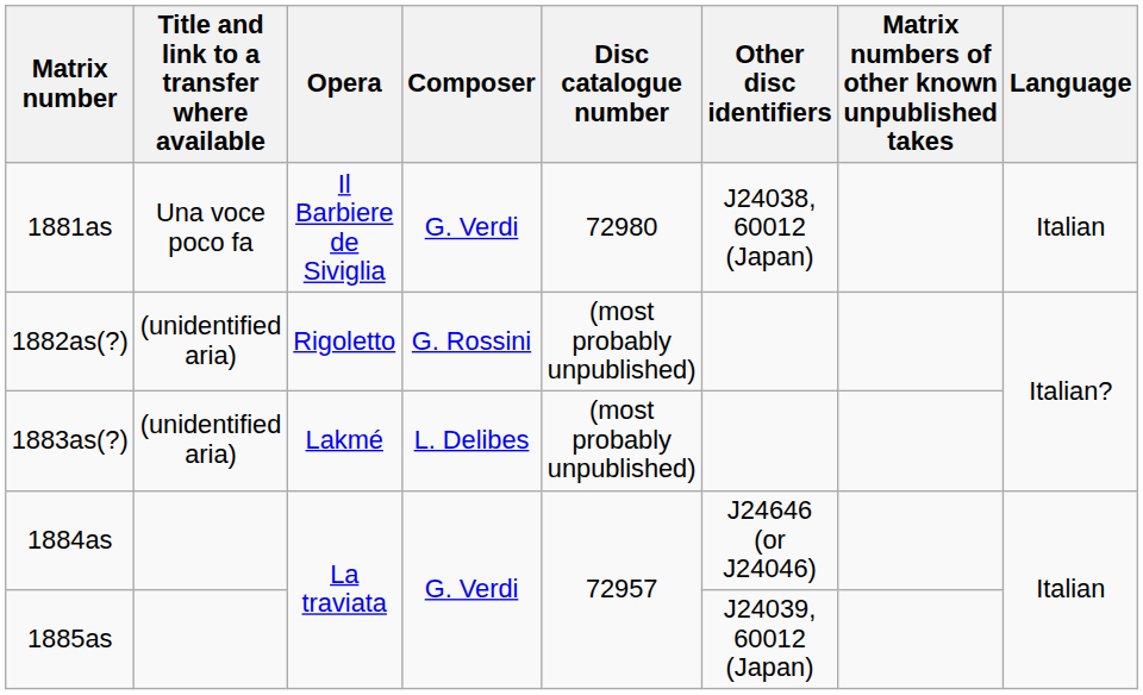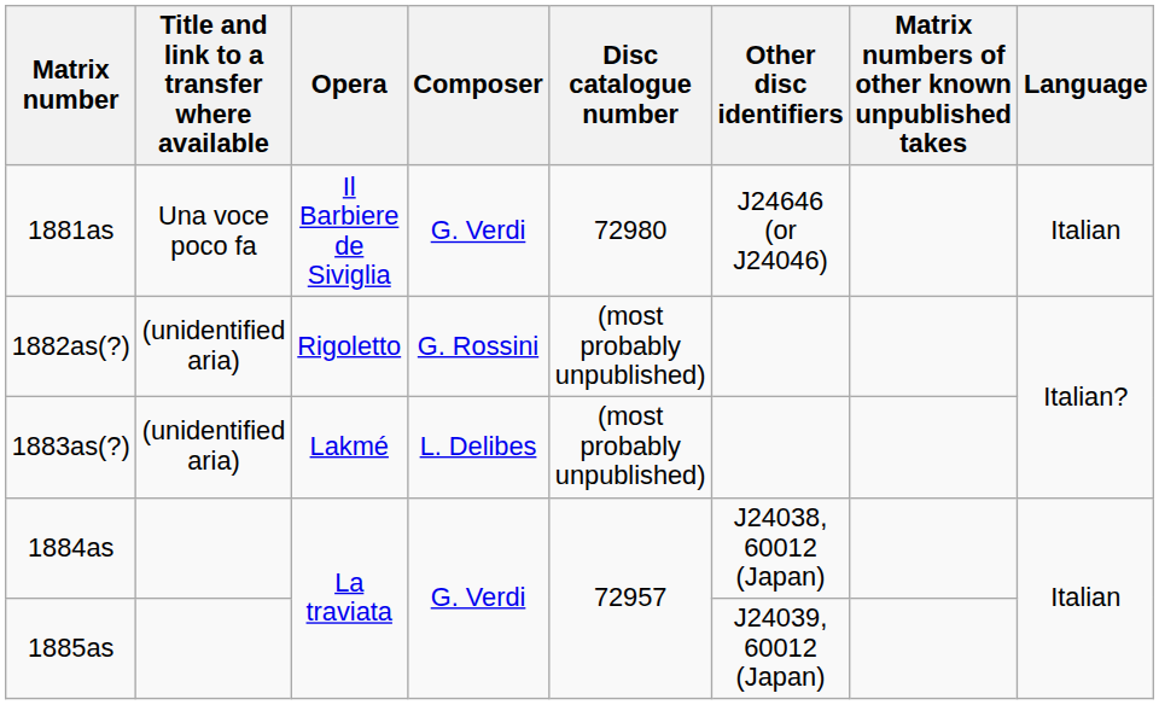 <table class="wikitable plainrowheaders" style="text-align:center;">
 <tr>
 <th rowspan="1">Matrix number</th>
 <th rowspan="1">Title and link to a transfer where available</th>
 <th>Opera</th>
 <th>Composer</th>
 <th rowspan="1">Disc catalogue number</th>
 <th rowspan="1">Other disc identifiers</th>
 <th>Matrix numbers of other known unpublished takes</th>
 <th>Language</th>
 </tr>
 <tr>
 <td>1881as</td>
 <td>Una voce poco fa</td>
 <td><a href='#'>Il Barbiere de Siviglia</a></td>
 <td><a href='#'>G. Verdi</a></td>
 <td>72980</td>
-<td>J24038, 60012 (Japan)</td>
+<td>J24646 (or J24046)</td>
 <td></td>
 <td>Italian</td>
 </tr>
 <tr>
 <td>1882as(?)</td>
 <td>(unidentified aria)</td>
 <td><a href='#'>Rigoletto</a></td>
 <td><a href='#'>G. Rossini</a></td>
 <td>(most probably unpublished)</td>
 <td></td>
 <td></td>
 <td rowspan="2">Italian?</td>
 </tr>
 <tr>
 <td>1883as(?)</td>
 <td>(unidentified aria)</td>
 <td><a href='#'>Lakmé</a></td>
 <td><a href='#'>L. Delibes</a></td>
 <td>(most probably unpublished)</td>
 <td></td>
 <td></td>
 </tr>
 <tr>
 <td>1884as</td>
 <td></td>
 <td rowspan="2"><a href='#'>La traviata</a></td>
 <td rowspan="2"><a href='#'>G. Verdi</a></td>
 <td rowspan="2">72957</td>
-<td>J24646 (or J24046)</td>
+<td>J24038, 60012 (Japan)</td>
 <td></td>
 <td rowspan="2">Italian</td>
 </tr>
 <tr>
 <td>1885as</td>
 <td></td>
 <td>J24039, 60012 (Japan)</td>
 <td></td>
 </tr>
 </table>
